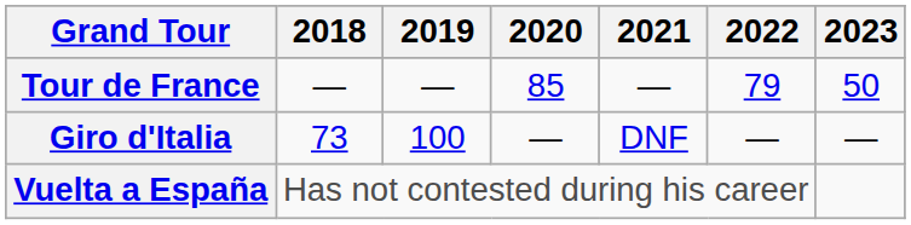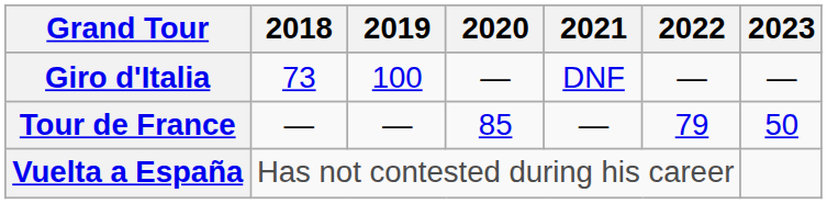 <table class="wikitable plainrowheaders">
 <tr>
 <th><a href='#'>Grand Tour</a></th>
 <th scope="col">2018</th>
 <th scope="col">2019</th>
 <th scope="col">2020</th>
 <th scope="col">2021</th>
 <th scope="col">2022</th>
 <th scope="col">2023</th>
 </tr>
 <tr style="text-align:center;">
+<th scope="row"> <a href='#'>Giro d'Italia</a></th>
+<td><a href='#'>73</a></td>
+<td><a href='#'>100</a></td>
+<td>—</td>
+<td><a href='#'>DNF</a></td>
+<td>—</td>
+<td>—</td>
+</tr>
+<tr style="text-align:center;">
 <th scope="row"> <a href='#'>Tour de France</a></th>
 <td>—</td>
 <td>—</td>
 <td><a href='#'>85</a></td>
 <td>—</td>
 <td><a href='#'>79</a></td>
 <td><a href='#'>50</a></td>
 </tr>
 <tr style="text-align:center;">
-<th scope="row"> <a href='#'>Giro d'Italia</a></th>
-<td><a href='#'>73</a></td>
-<td><a href='#'>100</a></td>
-<td>—</td>
-<td><a href='#'>DNF</a></td>
-<td>—</td>
-<td>—</td>
-</tr>
-<tr style="text-align:center;">
 <th scope="row"> <a href='#'>Vuelta a España</a></th>
 <td style="color:#4d4d4d;" colspan=5>Has not contested during his career</td>
 </tr>
 </table>
